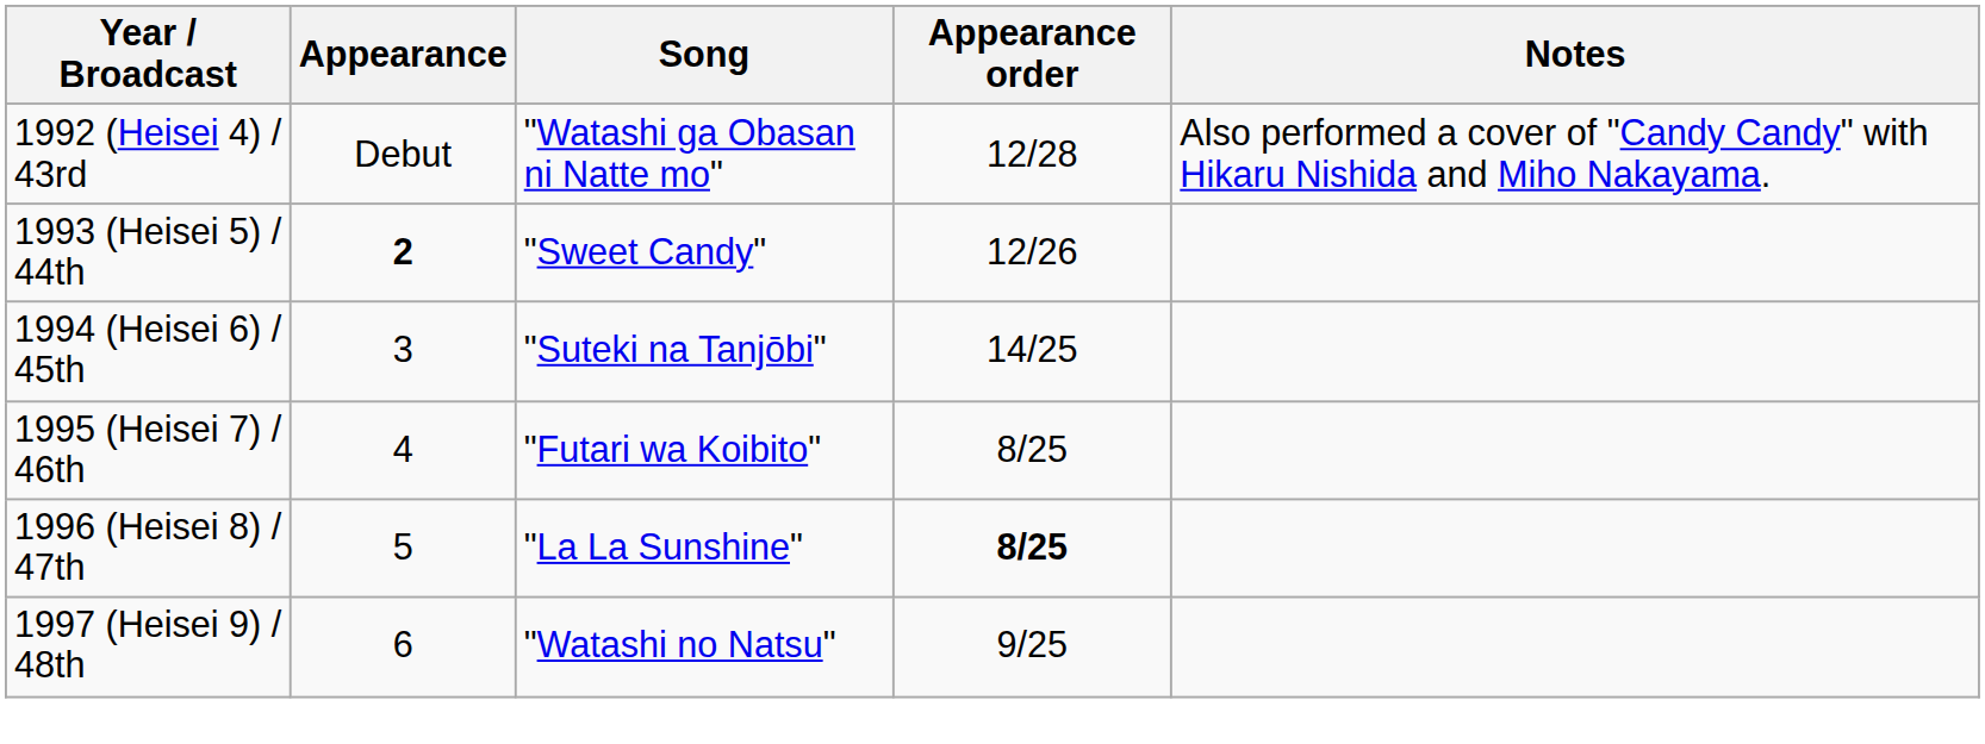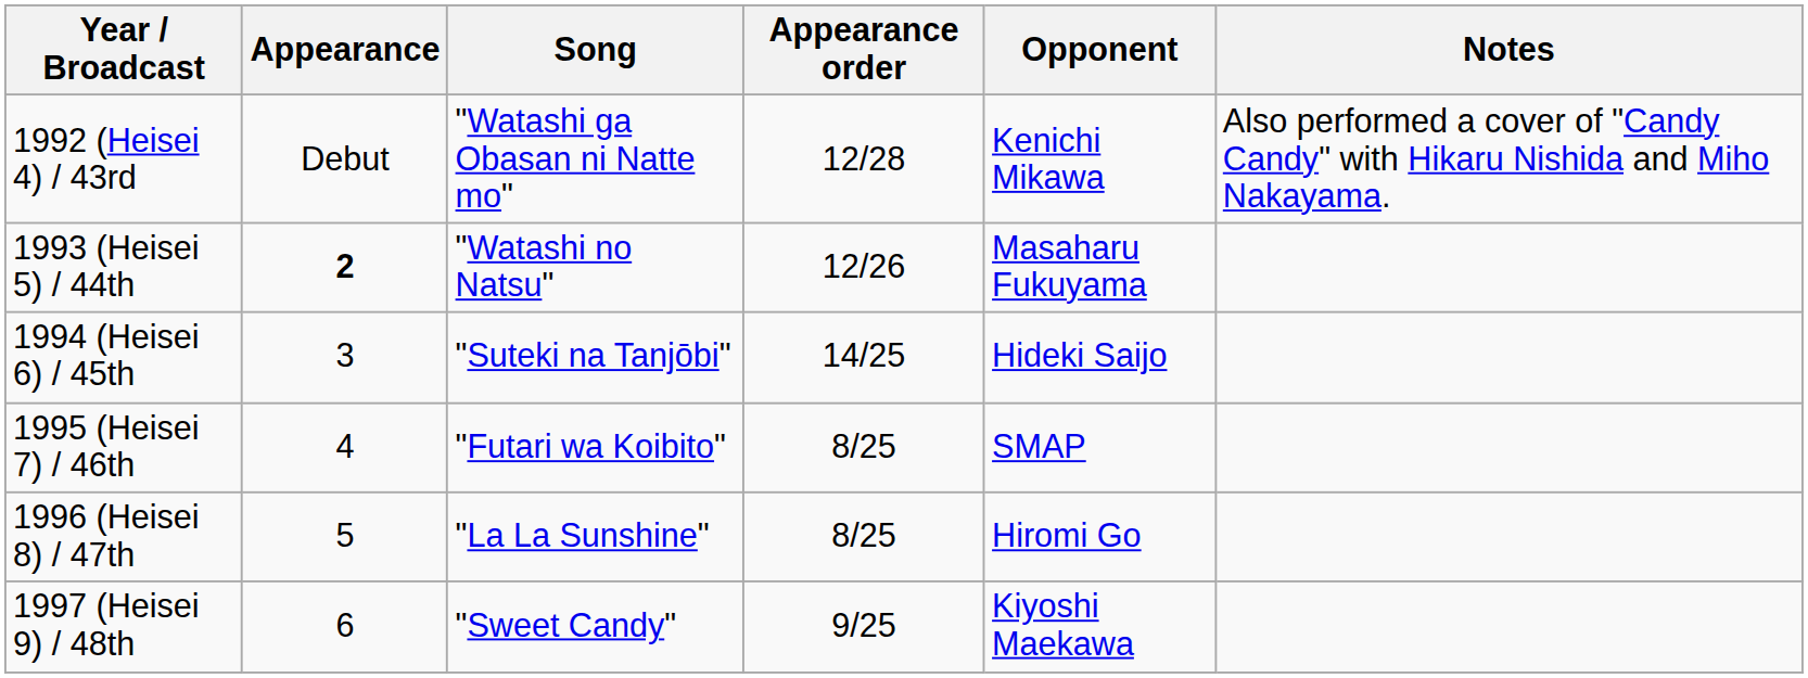 <table class=wikitable>
 <tr>
 <th>Year / Broadcast</th>
 <th>Appearance</th>
 <th>Song</th>
 <th>Appearance order</th>
+<th>Opponent</th>
 <th>Notes</th>
 </tr>
 <tr>
 <td>1992 (<a href='#'>Heisei</a> 4) / 43rd</td>
 <td align=center>Debut</td>
 <td>"<a href='#'>Watashi ga Obasan ni Natte mo</a>"</td>
 <td align=center>12/28</td>
+<td><a href='#'>Kenichi Mikawa</a></td>
 <td>Also performed a cover of "<a href='#'>Candy Candy</a>" with <a href='#'>Hikaru Nishida</a> and <a href='#'>Miho Nakayama</a>.</td>
 </tr>
 <tr>
 <td>1993 (Heisei 5) / 44th</td>
 <td align=center><strong>2</strong></td>
-<td>"<a href='#'>Sweet Candy</a>"</td>
+<td>"<a href='#'>Watashi no Natsu</a>"</td>
 <td align=center>12/26</td>
+<td><a href='#'>Masaharu Fukuyama</a></td>
 <td></td>
 </tr>
 <tr>
 <td>1994 (Heisei 6) / 45th</td>
 <td align=center>3</td>
 <td>"<a href='#'>Suteki na Tanjōbi</a>"</td>
 <td align=center>14/25</td>
+<td><a href='#'>Hideki Saijo</a></td>
 <td></td>
 </tr>
 <tr>
 <td>1995 (Heisei 7) / 46th</td>
 <td align=center>4</td>
 <td>"<a href='#'>Futari wa Koibito</a>"</td>
 <td align=center>8/25</td>
+<td><a href='#'>SMAP</a></td>
 <td></td>
 </tr>
 <tr>
 <td>1996 (Heisei 8) / 47th</td>
 <td align=center>5</td>
 <td>"<a href='#'>La La Sunshine</a>"</td>
-<td align=center><strong>8/25</strong></td>
+<td align=center>8/25</td>
+<td><a href='#'>Hiromi Go</a></td>
 <td></td>
 </tr>
 <tr>
 <td>1997 (Heisei 9) / 48th</td>
 <td align=center>6</td>
-<td>"<a href='#'>Watashi no Natsu</a>"</td>
+<td>"<a href='#'>Sweet Candy</a>"</td>
 <td align=center>9/25</td>
+<td><a href='#'>Kiyoshi Maekawa</a></td>
 <td></td>
 </tr>
 </table>
